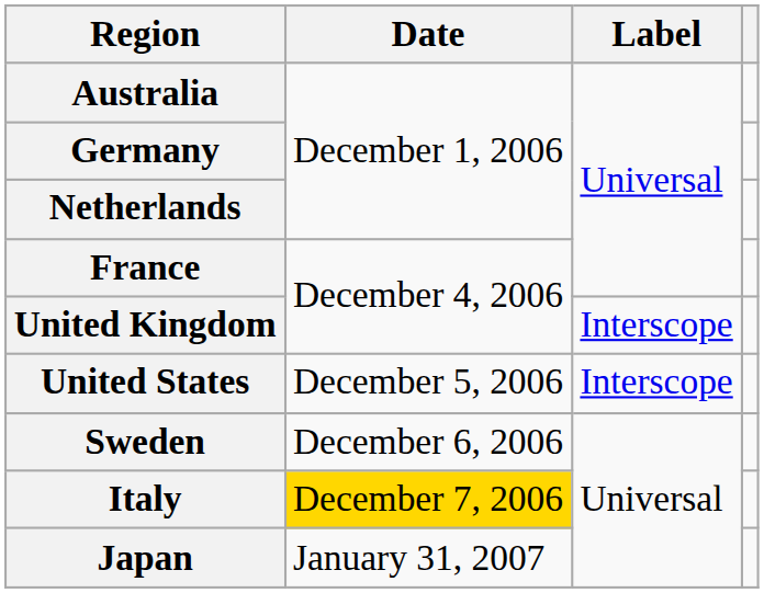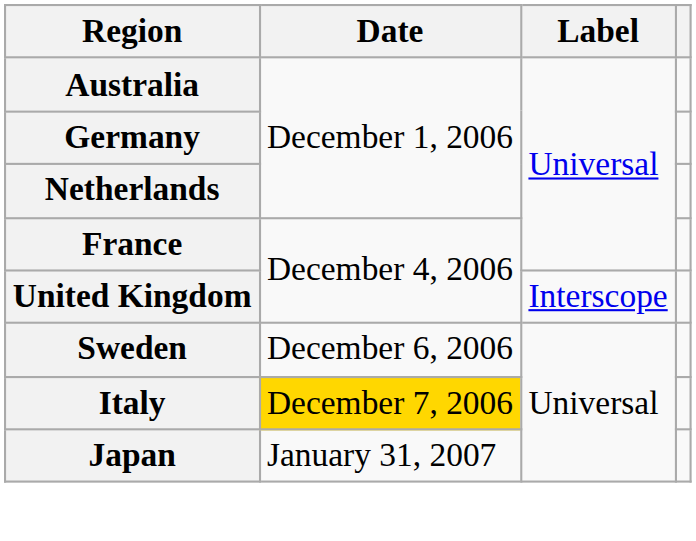 <table class="wikitable plainrowheaders">
 <tr>
 <th scope="col">Region</th>
 <th scope="col">Date</th>
 <th scope="col">Label</th>
 <th scope="col"></th>
 </tr>
 <tr>
 <th scope="row">Australia</th>
 <td rowspan="3">December 1, 2006</td>
 <td rowspan="4"><a href='#'>Universal</a></td>
 <td align="center"></td>
 </tr>
 <tr>
 <th scope="row">Germany</th>
 <td align="center"></td>
 </tr>
 <tr>
 <th scope="row">Netherlands</th>
 <td align="center"></td>
 </tr>
 <tr>
 <th scope="row">France</th>
 <td rowspan="2">December 4, 2006</td>
 <td align="center"></td>
 </tr>
 <tr>
 <th scope="row">United Kingdom</th>
 <td><a href='#'>Interscope</a></td>
 <td align="center"></td>
 </tr>
 <tr>
-<th scope="row">United States</th>
-<td>December 5, 2006</td>
-<td><a href='#'>Interscope</a></td>
-<td align="center"></td>
-</tr>
-<tr>
 <th scope="row">Sweden</th>
 <td>December 6, 2006</td>
 <td rowspan="3">Universal</td>
 <td align="center"></td>
 </tr>
 <tr>
 <th scope="row">Italy</th>
 <td style="background: gold;">December 7, 2006</td>
 <td align="center"></td>
 </tr>
 <tr>
 <th scope="row">Japan</th>
 <td>January 31, 2007</td>
 <td align="center"></td>
 </tr>
 </table>
